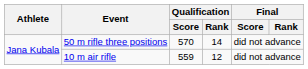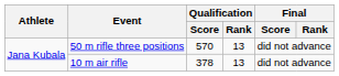 <table class="wikitable" style="font-size:90%">
 <tr>
 <th rowspan="2">Athlete</th>
 <th rowspan="2">Event</th>
 <th colspan="2">Qualification</th>
 <th colspan="2">Final</th>
 </tr>
 <tr>
 <th>Score</th>
 <th>Rank</th>
 <th>Score</th>
 <th>Rank</th>
 </tr>
 <tr>
 <td rowspan=2><a href='#'>Jana Kubala</a></td>
 <td><a href='#'>50 m rifle three positions</a></td>
 <td align="center">570</td>
-<td align="center">14</td>
+<td align="center">13</td>
 <td colspan="2"  align="center">did not advance</td>
 </tr>
 <tr>
 <td><a href='#'>10 m air rifle</a></td>
-<td align="center">559</td>
-<td align="center">12</td>
+<td align="center">378</td>
+<td align="center">13</td>
 <td colspan="2"  align="center">did not advance</td>
 </tr>
 </table>
